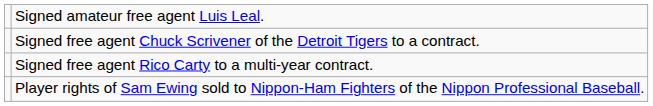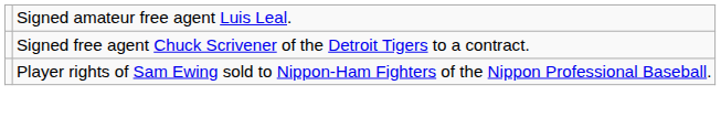 <table class="wikitable">
 <tr>
 <td></td>
 <td>Signed amateur free agent <a href='#'>Luis Leal</a>.</td>
 </tr>
 <tr>
 <td></td>
 <td>Signed free agent <a href='#'>Chuck Scrivener</a> of the <a href='#'>Detroit Tigers</a> to a contract.</td>
 </tr>
 <tr>
 <td></td>
-<td>Signed free agent <a href='#'>Rico Carty</a> to a multi-year contract.</td>
-</tr>
-<tr>
-<td></td>
 <td>Player rights of <a href='#'>Sam Ewing</a> sold to <a href='#'>Nippon-Ham Fighters</a> of the <a href='#'>Nippon Professional Baseball</a>.</td>
 </tr>
 </table>
